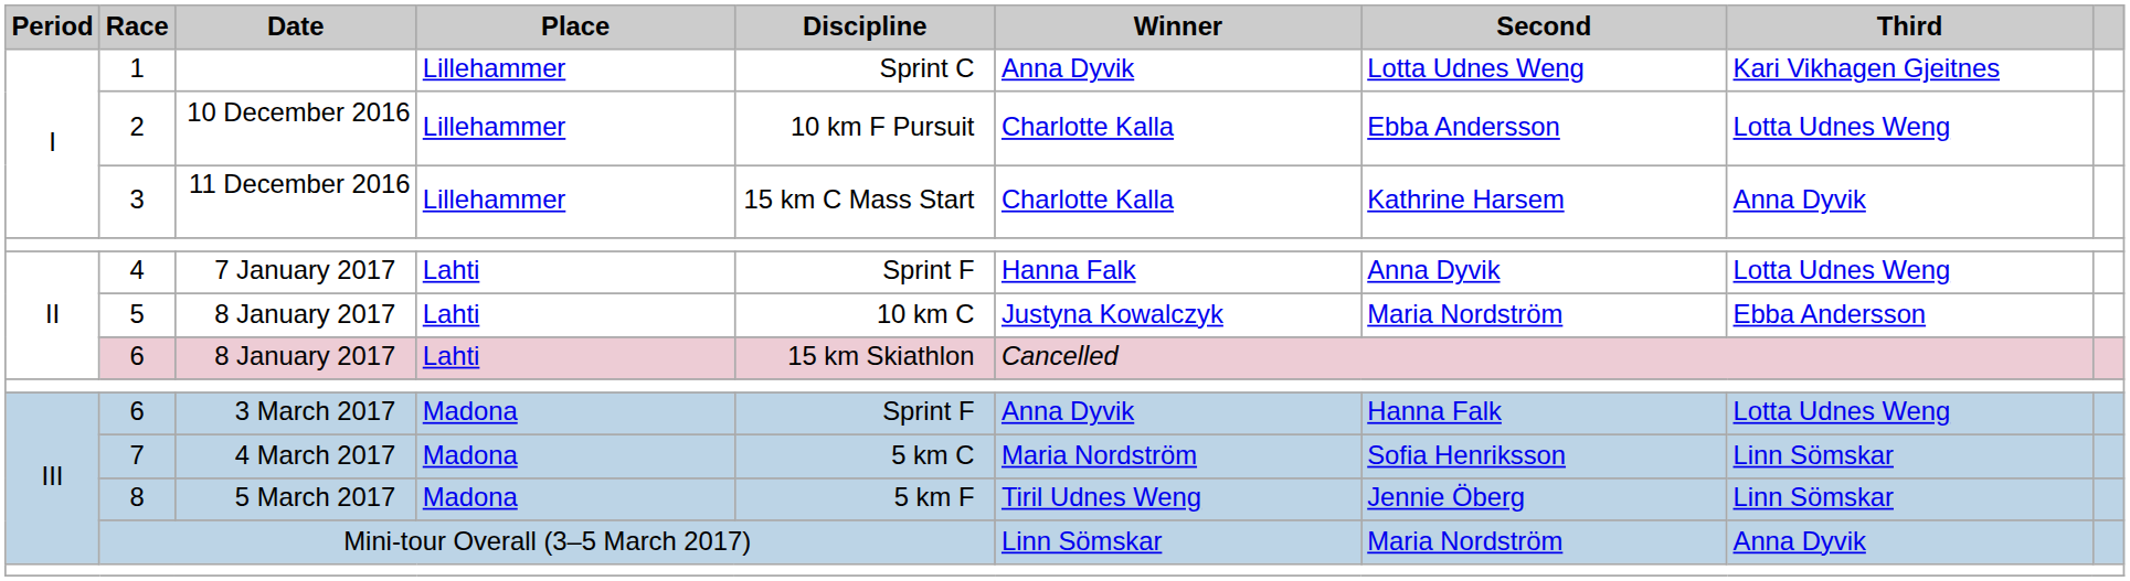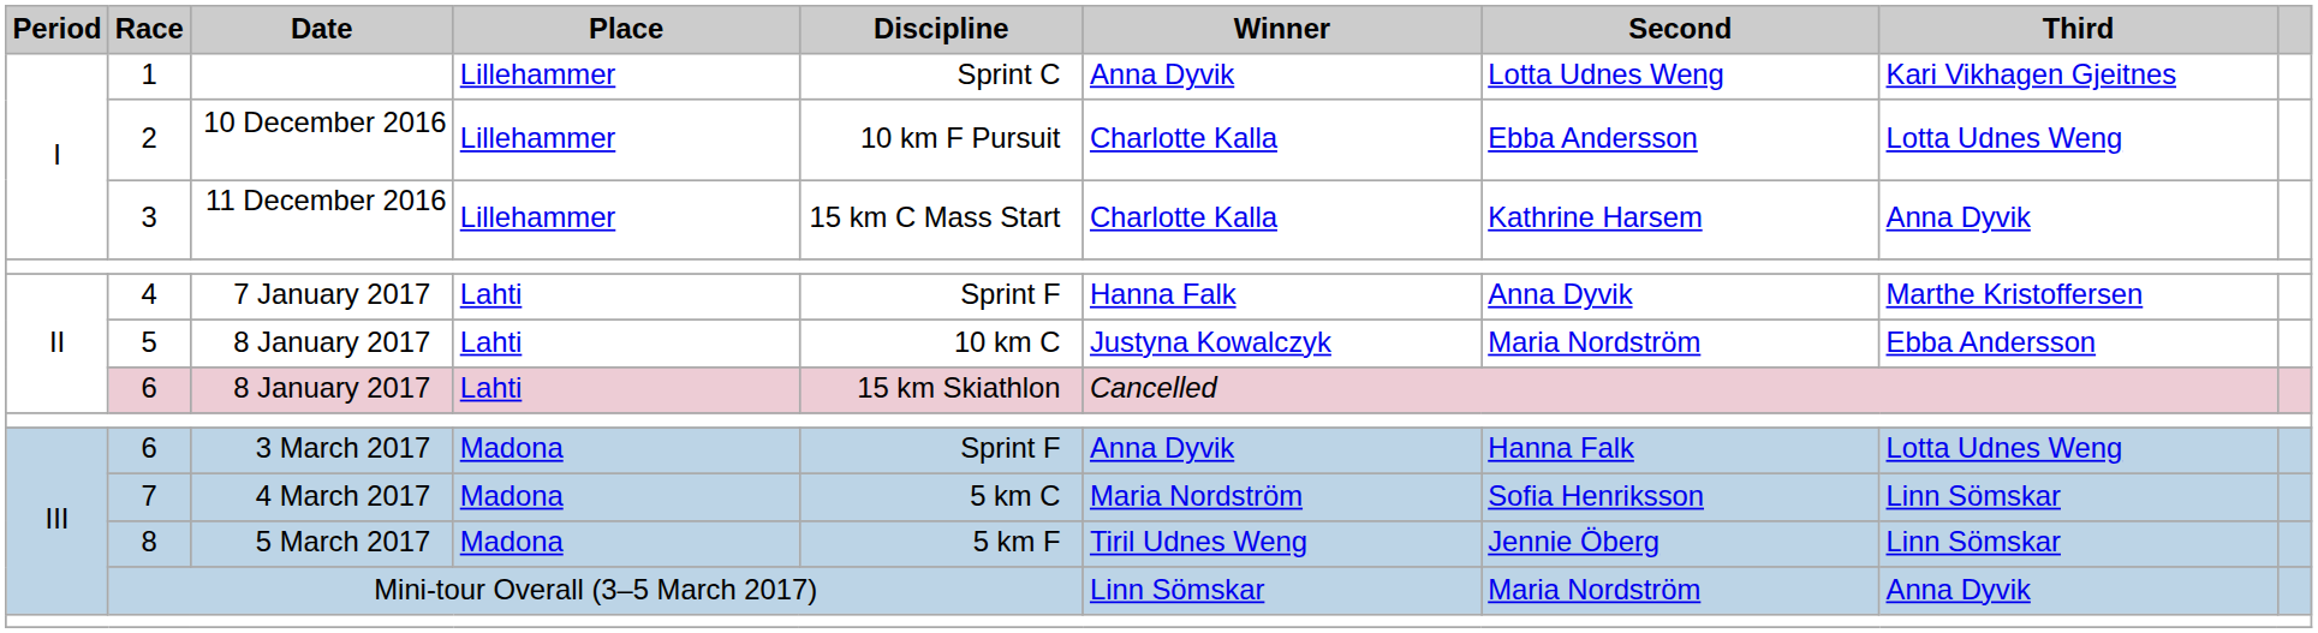 <table class="wikitable plainrowheaders" style="background:#fff; font-size:86%; line-height:16px; border:grey solid 1px; border-collapse:collapse;">
 <tr style="background:#ccc; text-align:center;">
 <th scope="col" style="background:#ccc; width=20 px;">Period</th>
 <th scope="col" style="background:#ccc; width=30 px;">Race</th>
 <th scope="col" style="background:#ccc; width:120px;">Date</th>
 <th scope="col" style="background:#ccc; width:160px;">Place</th>
 <th scope="col" style="background:#ccc; width:130px;">Discipline</th>
 <th scope="col" style="background:#ccc; width:185px;">Winner</th>
 <th scope="col" style="background:#ccc; width:185px;">Second</th>
 <th scope="col" style="background:#ccc; width:185px;">Third</th>
 <th scope="col" style="background:#ccc; width:10px;"></th>
 </tr>
 <tr>
 <td rowspan=3 align=center>I</td>
 <td align=center>1</td>
 <td align=right>  </td>
 <td> <a href='#'>Lillehammer</a></td>
 <td align=right>Sprint C  </td>
 <td> <a href='#'>Anna Dyvik</a></td>
 <td> <a href='#'>Lotta Udnes Weng</a></td>
 <td> <a href='#'>Kari Vikhagen Gjeitnes</a></td>
 <td></td>
 </tr>
 <tr>
 <td align=center>2</td>
 <td align=right>10 December 2016  </td>
 <td> <a href='#'>Lillehammer</a></td>
 <td align=right>10 km F Pursuit  </td>
 <td> <a href='#'>Charlotte Kalla</a></td>
 <td> <a href='#'>Ebba Andersson</a></td>
 <td> <a href='#'>Lotta Udnes Weng</a></td>
 <td></td>
 </tr>
 <tr>
 <td align=center>3</td>
 <td align=right>11 December 2016  </td>
 <td> <a href='#'>Lillehammer</a></td>
 <td align=right>15 km C Mass Start  </td>
 <td> <a href='#'>Charlotte Kalla</a></td>
 <td> <a href='#'>Kathrine Harsem</a></td>
 <td> <a href='#'>Anna Dyvik</a></td>
 <td></td>
 </tr>
 <tr>
 <td colspan="9"></td>
 </tr>
 <tr>
 <td rowspan=3 align=center>II</td>
 <td align=center>4</td>
 <td align=right>7 January 2017  </td>
 <td> <a href='#'>Lahti</a></td>
 <td align=right>Sprint F  </td>
 <td> <a href='#'>Hanna Falk</a></td>
 <td> <a href='#'>Anna Dyvik</a></td>
-<td> <a href='#'>Lotta Udnes Weng</a></td>
+<td> <a href='#'>Marthe Kristoffersen</a></td>
 <td></td>
 </tr>
 <tr>
 <td align=center>5</td>
 <td align=right>8 January 2017  </td>
 <td> <a href='#'>Lahti</a></td>
 <td align=right>10 km C  </td>
 <td> <a href='#'>Justyna Kowalczyk</a></td>
 <td> <a href='#'>Maria Nordström</a></td>
 <td> <a href='#'>Ebba Andersson</a></td>
 <td></td>
 </tr>
 <tr bgcolor="EDCCD5">
 <td align=center>6</td>
 <td align=right>8 January 2017  </td>
 <td> <a href='#'>Lahti</a></td>
 <td align=right>15 km Skiathlon  </td>
 <td colspan=3><em>Cancelled</em></td>
 <td></td>
 </tr>
 <tr>
 <td colspan=9></td>
 </tr>
 <tr bgcolor=#BCD4E6>
 <td rowspan=4 align=center>III</td>
 <td align=center>6</td>
 <td align=right>3 March 2017  </td>
 <td> <a href='#'>Madona</a></td>
 <td align=right>Sprint F  </td>
 <td> <a href='#'>Anna Dyvik</a></td>
 <td> <a href='#'>Hanna Falk</a></td>
 <td> <a href='#'>Lotta Udnes Weng</a></td>
 <td></td>
 </tr>
 <tr bgcolor=#BCD4E6>
 <td align=center>7</td>
 <td align=right>4 March 2017  </td>
 <td> <a href='#'>Madona</a></td>
 <td align=right>5 km C  </td>
 <td> <a href='#'>Maria Nordström</a></td>
 <td> <a href='#'>Sofia Henriksson</a></td>
 <td> <a href='#'>Linn Sömskar</a></td>
 <td></td>
 </tr>
 <tr bgcolor=#BCD4E6>
 <td align=center>8</td>
 <td align=right>5 March 2017  </td>
 <td> <a href='#'>Madona</a></td>
 <td align=right>5 km F  </td>
 <td> <a href='#'>Tiril Udnes Weng</a></td>
 <td> <a href='#'>Jennie Öberg</a></td>
 <td> <a href='#'>Linn Sömskar</a></td>
 <td></td>
 </tr>
 <tr bgcolor=#BCD4E6>
 <td colspan=4 align=center>Mini-tour Overall (3–5 March 2017)</td>
 <td> <a href='#'>Linn Sömskar</a></td>
 <td> <a href='#'>Maria Nordström</a></td>
 <td> <a href='#'>Anna Dyvik</a></td>
 <td></td>
 </tr>
 <tr>
 <td colspan=10></td>
 </tr>
 </table>
